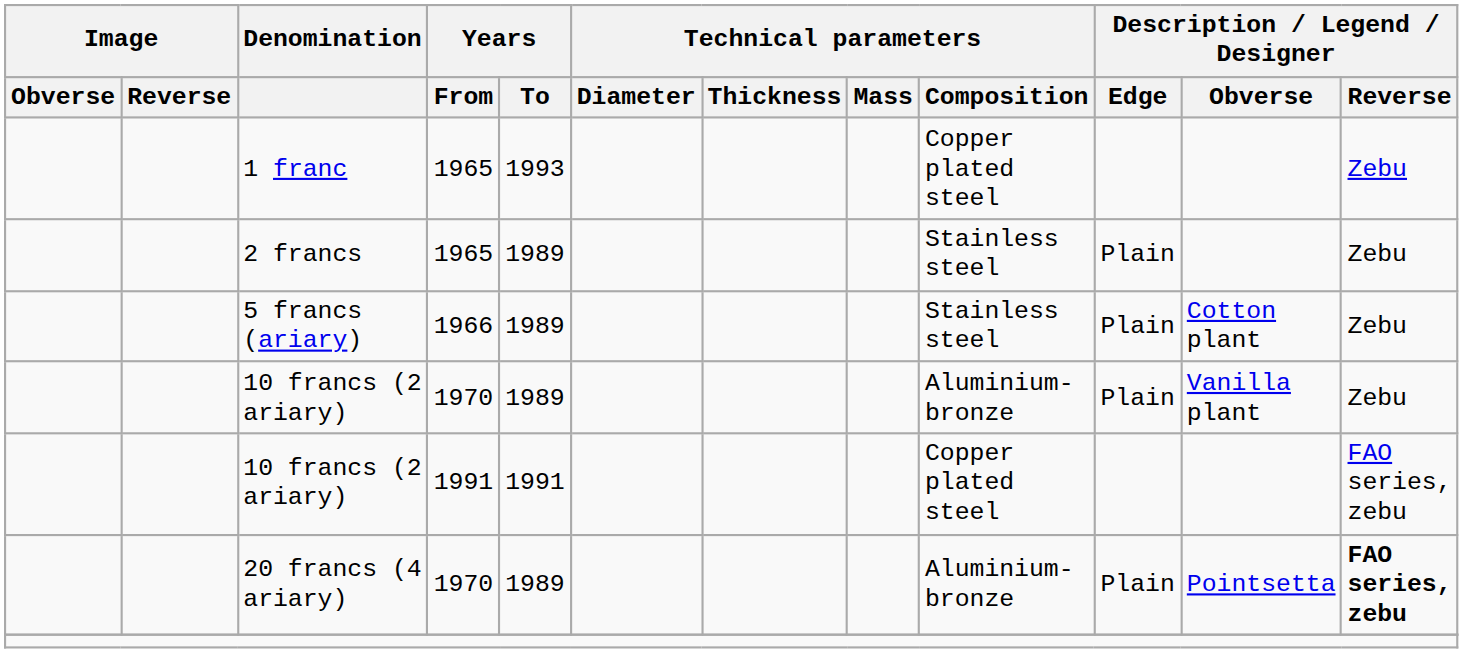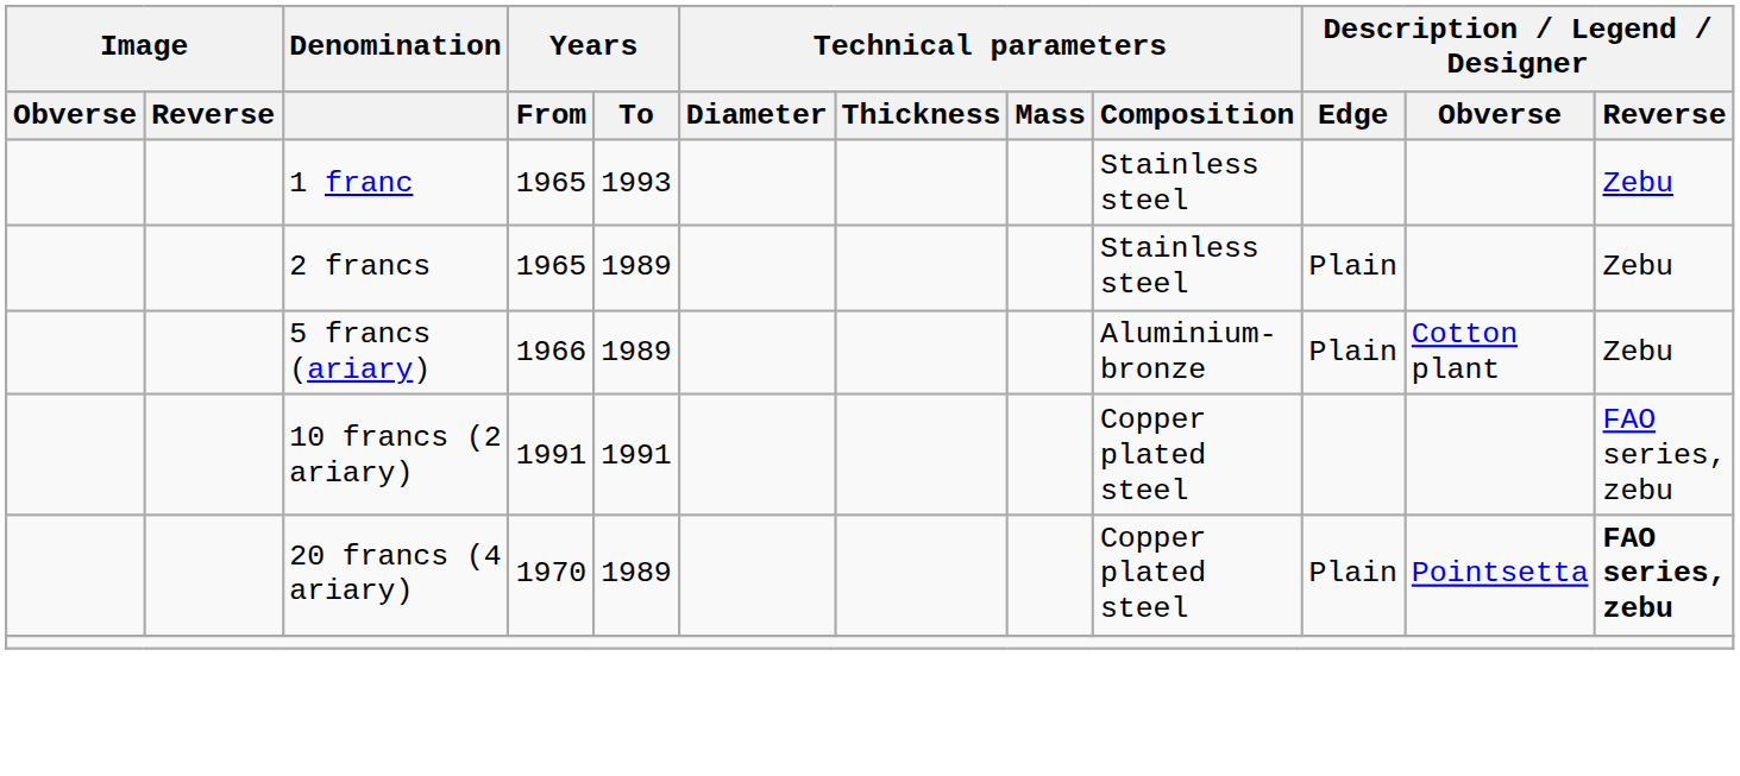 <table class="wikitable" style="font-size: 90%">
 <tr>
 <th colspan="2">Image</th>
 <th colspan=1>Denomination</th>
 <th colspan="2">Years</th>
 <th colspan="4">Technical parameters</th>
 <th colspan="3">Description / Legend / Designer</th>
 </tr>
 <tr>
 <th>Obverse</th>
 <th>Reverse</th>
 <th></th>
 <th>From</th>
 <th>To</th>
 <th>Diameter</th>
 <th>Thickness</th>
 <th>Mass</th>
 <th>Composition</th>
 <th>Edge</th>
 <th>Obverse</th>
 <th>Reverse</th>
 </tr>
 <tr>
 <td></td>
 <td></td>
 <td>1 <a href='#'>franc</a></td>
 <td>1965</td>
 <td>1993</td>
 <td></td>
 <td></td>
 <td></td>
-<td>Copper plated steel</td>
+<td>Stainless steel</td>
 <td></td>
 <td></td>
 <td><a href='#'>Zebu</a></td>
 </tr>
 <tr>
 <td align="center"></td>
 <td align="center"></td>
 <td>2 francs</td>
 <td>1965</td>
 <td>1989</td>
 <td></td>
 <td></td>
 <td></td>
 <td>Stainless steel</td>
 <td>Plain</td>
 <td></td>
 <td>Zebu</td>
 </tr>
 <tr>
 <td align="center"></td>
 <td align="center"></td>
 <td>5 francs (<a href='#'>ariary</a>)</td>
 <td>1966</td>
 <td>1989</td>
 <td></td>
 <td></td>
 <td></td>
-<td>Stainless steel</td>
+<td>Aluminium-bronze</td>
 <td>Plain</td>
 <td><a href='#'>Cotton</a> plant</td>
-<td>Zebu</td>
-</tr>
-<tr>
-<td align="center"></td>
-<td align="center"></td>
-<td>10 francs (2 ariary)</td>
-<td>1970</td>
-<td>1989</td>
-<td></td>
-<td></td>
-<td></td>
-<td>Aluminium-bronze</td>
-<td>Plain</td>
-<td><a href='#'>Vanilla</a> plant</td>
 <td>Zebu</td>
 </tr>
 <tr>
 <td></td>
 <td></td>
 <td>10 francs (2 ariary)</td>
 <td>1991</td>
 <td>1991</td>
 <td></td>
 <td></td>
 <td></td>
 <td>Copper plated steel</td>
 <td></td>
 <td></td>
 <td><a href='#'>FAO</a> series, zebu</td>
 </tr>
 <tr>
 <td align="center"></td>
 <td align="center"></td>
 <td>20 francs (4 ariary)</td>
 <td>1970</td>
 <td>1989</td>
 <td></td>
 <td></td>
 <td></td>
-<td>Aluminium-bronze</td>
+<td>Copper plated steel</td>
 <td>Plain</td>
 <td><a href='#'>Pointsetta</a></td>
 <td><strong>FAO series, zebu</strong></td>
 </tr>
 <tr>
 </tr>
 <tr>
 <td colspan="12"></td>
 </tr>
 </table>
